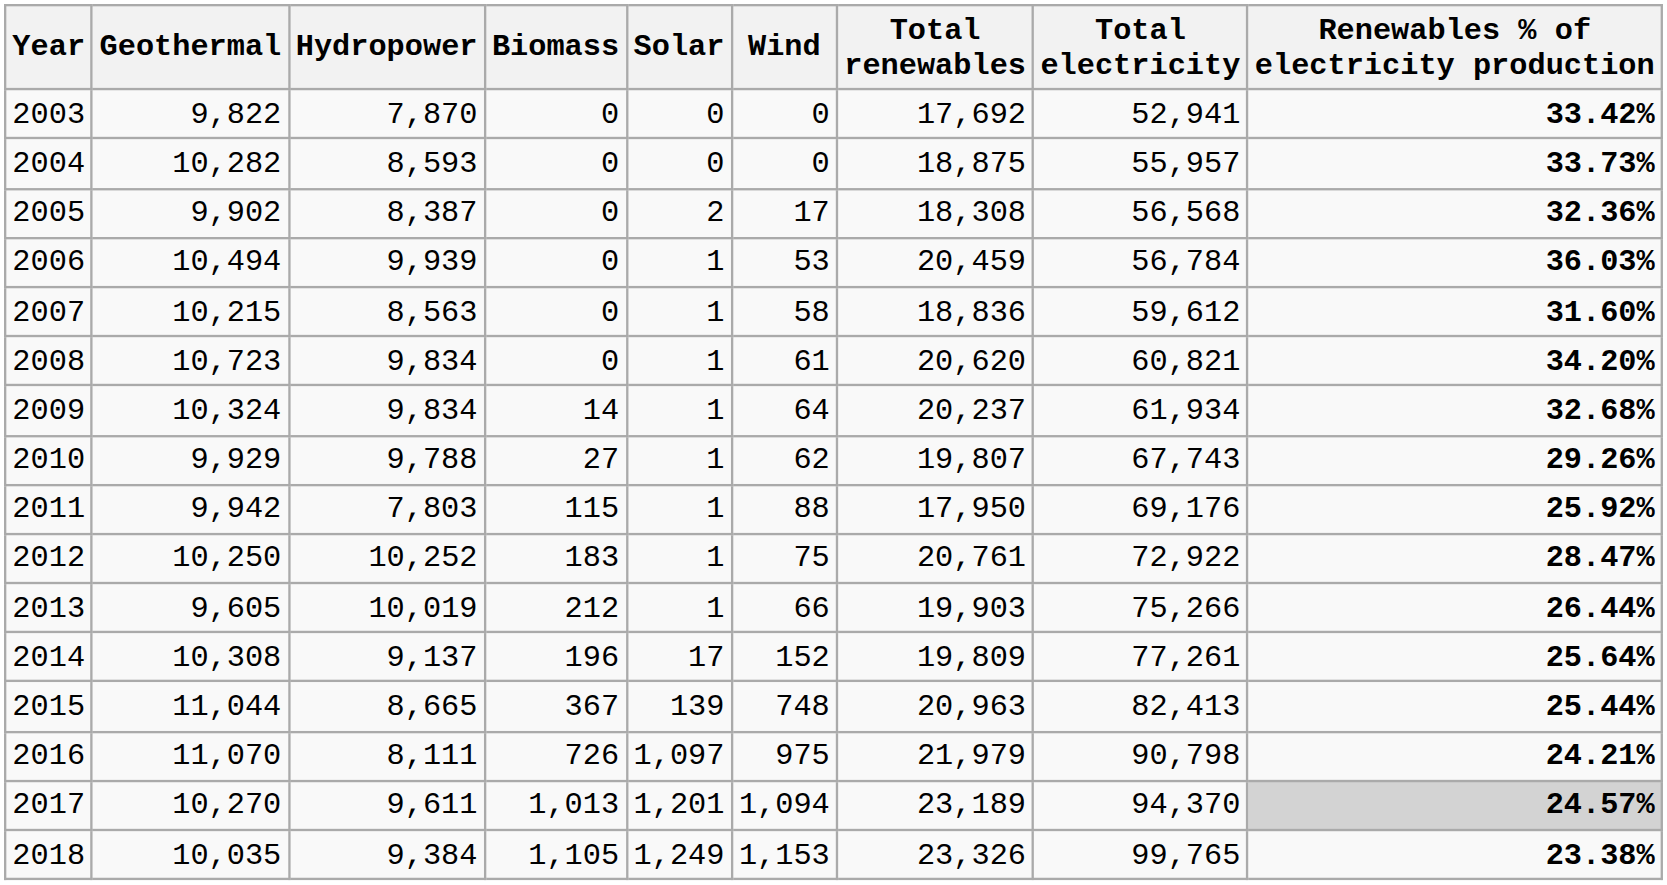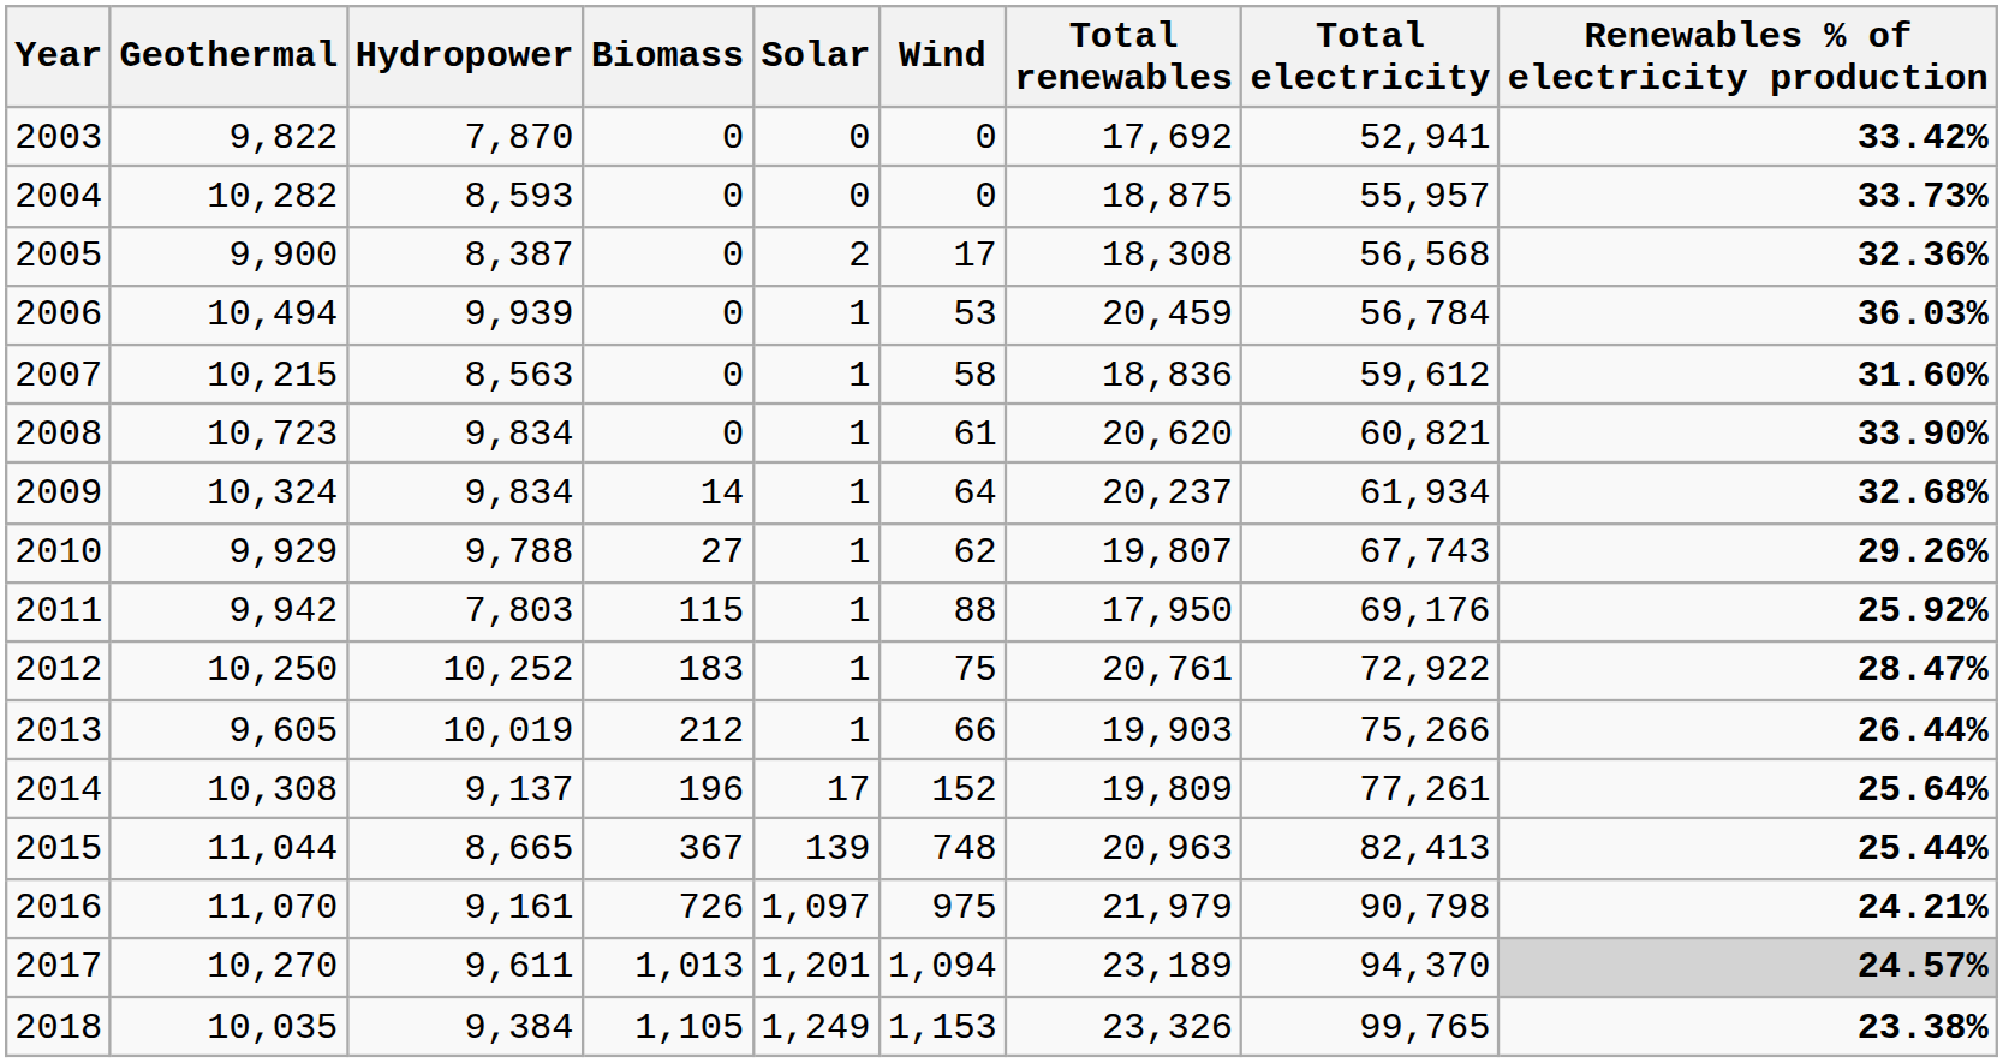 <table class="wikitable" style="text-align: right">
 <tr>
 <th>Year</th>
 <th>Geothermal</th>
 <th>Hydropower</th>
 <th>Biomass</th>
 <th>Solar</th>
 <th>Wind</th>
 <th>Total<br>renewables</th>
 <th>Total<br>electricity</th>
 <th>Renewables % of<br>electricity production</th>
 </tr>
 <tr>
 <td>2003</td>
 <td>9,822</td>
 <td>7,870</td>
 <td>0</td>
 <td>0</td>
 <td>0</td>
 <td>17,692</td>
 <td>52,941</td>
 <td><strong>33.42%</strong></td>
 </tr>
 <tr>
 <td>2004</td>
 <td>10,282</td>
 <td>8,593</td>
 <td>0</td>
 <td>0</td>
 <td>0</td>
 <td>18,875</td>
 <td>55,957</td>
 <td><strong>33.73%</strong></td>
 </tr>
 <tr>
 <td>2005</td>
-<td>9,902</td>
+<td>9,900</td>
 <td>8,387</td>
 <td>0</td>
 <td>2</td>
 <td>17</td>
 <td>18,308</td>
 <td>56,568</td>
 <td><strong>32.36%</strong></td>
 </tr>
 <tr>
 <td>2006</td>
 <td>10,494</td>
 <td>9,939</td>
 <td>0</td>
 <td>1</td>
 <td>53</td>
 <td>20,459</td>
 <td>56,784</td>
 <td><strong>36.03%</strong></td>
 </tr>
 <tr>
 <td>2007</td>
 <td>10,215</td>
 <td>8,563</td>
 <td>0</td>
 <td>1</td>
 <td>58</td>
 <td>18,836</td>
 <td>59,612</td>
 <td><strong>31.60%</strong></td>
 </tr>
 <tr>
 <td>2008</td>
 <td>10,723</td>
 <td>9,834</td>
 <td>0</td>
 <td>1</td>
 <td>61</td>
 <td>20,620</td>
 <td>60,821</td>
-<td><strong>34.20%</strong></td>
+<td><strong>33.90%</strong></td>
 </tr>
 <tr>
 <td>2009</td>
 <td>10,324</td>
 <td>9,834</td>
 <td>14</td>
 <td>1</td>
 <td>64</td>
 <td>20,237</td>
 <td>61,934</td>
 <td><strong>32.68%</strong></td>
 </tr>
 <tr>
 <td>2010</td>
 <td>9,929</td>
 <td>9,788</td>
 <td>27</td>
 <td>1</td>
 <td>62</td>
 <td>19,807</td>
 <td>67,743</td>
 <td><strong>29.26%</strong></td>
 </tr>
 <tr>
 <td>2011</td>
 <td>9,942</td>
 <td>7,803</td>
 <td>115</td>
 <td>1</td>
 <td>88</td>
 <td>17,950</td>
 <td>69,176</td>
 <td><strong>25.92%</strong></td>
 </tr>
 <tr>
 <td>2012</td>
 <td>10,250</td>
 <td>10,252</td>
 <td>183</td>
 <td>1</td>
 <td>75</td>
 <td>20,761</td>
 <td>72,922</td>
 <td><strong>28.47%</strong></td>
 </tr>
 <tr>
 <td>2013</td>
 <td>9,605</td>
 <td>10,019</td>
 <td>212</td>
 <td>1</td>
 <td>66</td>
 <td>19,903</td>
 <td>75,266</td>
 <td><strong>26.44%</strong></td>
 </tr>
 <tr>
 <td>2014</td>
 <td>10,308</td>
 <td>9,137</td>
 <td>196</td>
 <td>17</td>
 <td>152</td>
 <td>19,809</td>
 <td>77,261</td>
 <td><strong>25.64%</strong></td>
 </tr>
 <tr>
 <td>2015</td>
 <td>11,044</td>
 <td>8,665</td>
 <td>367</td>
 <td>139</td>
 <td>748</td>
 <td>20,963</td>
 <td>82,413</td>
 <td><strong>25.44%</strong></td>
 </tr>
 <tr>
 <td>2016</td>
 <td>11,070</td>
-<td>8,111</td>
+<td>9,161</td>
 <td>726</td>
 <td>1,097</td>
 <td>975</td>
 <td>21,979</td>
 <td>90,798</td>
 <td><strong>24.21%</strong></td>
 </tr>
 <tr>
 <td>2017</td>
 <td>10,270</td>
 <td>9,611</td>
 <td>1,013</td>
 <td>1,201</td>
 <td>1,094</td>
 <td>23,189</td>
 <td>94,370</td>
 <td style="background: lightgrey;"><strong>24.57%</strong></td>
 </tr>
 <tr>
 <td>2018</td>
 <td>10,035</td>
 <td>9,384</td>
 <td>1,105</td>
 <td>1,249</td>
 <td>1,153</td>
 <td>23,326</td>
 <td>99,765</td>
 <td><strong>23.38%</strong></td>
 </tr>
 </table>
